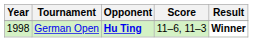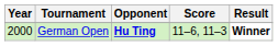 <table class="sortable wikitable" style="font-size: 90%;">
 <tr>
 <th>Year</th>
 <th>Tournament</th>
 <th>Opponent</th>
 <th>Score</th>
 <th>Result</th>
 </tr>
 <tr>
 </tr>
 <tr style="background:#D4F1C5">
-<td align="center">1998</td>
+<td align="center">2000</td>
 <td align="left"><a href='#'>German Open</a></td>
 <td align="left"><strong> <a href='#'>Hu Ting</a></strong></td>
 <td align="left">11–6, 11–3</td>
 <td style="text-align:left; background:white"> <strong>Winner</strong></td>
 </tr>
 </table>
